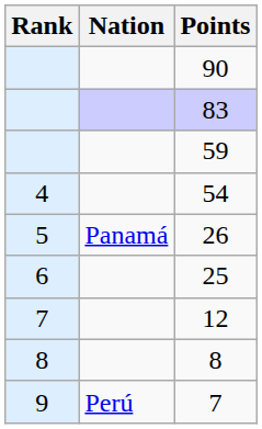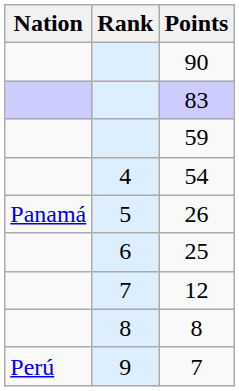 <table class="wikitable sortable" style="text-align:center">
 <tr>
+<th>Nation</th>
 <th>Rank</th>
-<th>Nation</th>
 <th>Points</th>
 </tr>
 <tr>
+<td align=left></td>
 <td bgcolor = DDEEFF></td>
-<td align=left></td>
 <td>90</td>
 </tr>
 <tr style="background-color:#ccccff">
+<td align=left></td>
 <td bgcolor = DDEEFF></td>
-<td align=left></td>
 <td>83</td>
 </tr>
 <tr>
+<td align=left></td>
 <td bgcolor = DDEEFF></td>
-<td align=left></td>
 <td>59</td>
 </tr>
 <tr>
+<td align=left></td>
 <td bgcolor = DDEEFF>4</td>
-<td align=left></td>
 <td>54</td>
 </tr>
 <tr>
+<td align=left> <a href='#'>Panamá</a></td>
 <td bgcolor = DDEEFF>5</td>
-<td align=left> <a href='#'>Panamá</a></td>
 <td>26</td>
 </tr>
 <tr>
+<td align=left></td>
 <td bgcolor = DDEEFF>6</td>
-<td align=left></td>
 <td>25</td>
 </tr>
 <tr>
+<td align=left></td>
 <td bgcolor = DDEEFF>7</td>
-<td align=left></td>
 <td>12</td>
 </tr>
 <tr>
+<td align=left></td>
 <td bgcolor = DDEEFF>8</td>
-<td align=left></td>
 <td>8</td>
 </tr>
 <tr>
+<td align=left> <a href='#'>Perú</a></td>
 <td bgcolor = DDEEFF>9</td>
-<td align=left> <a href='#'>Perú</a></td>
 <td>7</td>
 </tr>
 </table>
